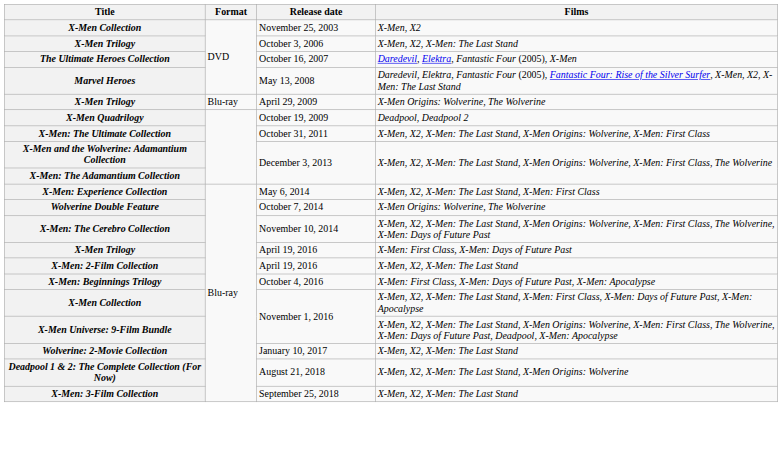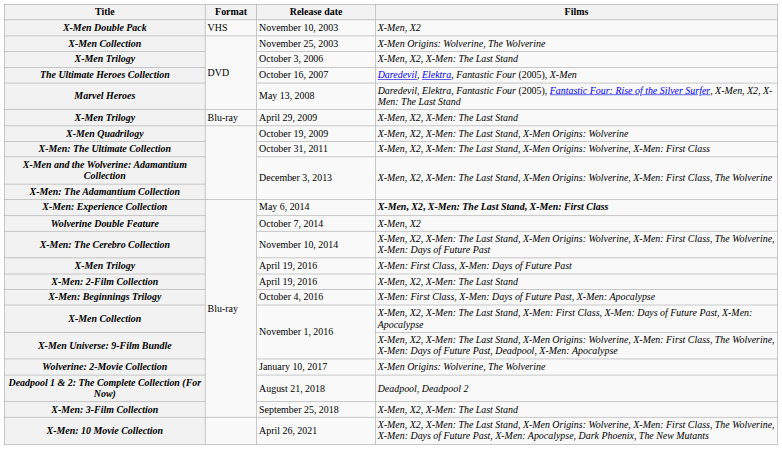 <table class="wikitable plainrowheaders">
 <tr>
 <th scope="col" style="width:26%;">Title</th>
 <th scope="col">Format</th>
 <th scope="col">Release date</th>
 <th scope="col" style="width:52%;">Films</th>
 </tr>
 <tr>
+<th scope="row"><em>X-Men Double Pack</em></th>
+<td>VHS</td>
+<td>November 10, 2003</td>
+<td><em>X-Men</em>, <em>X2</em></td>
+</tr>
+<tr>
 <th scope="row"><em>X-Men Collection</em></th>
 <td rowspan="4">DVD</td>
 <td>November 25, 2003</td>
-<td><em>X-Men</em>, <em>X2</em></td>
+<td><em>X-Men Origins: Wolverine</em>, <em>The Wolverine</em></td>
 </tr>
 <tr>
 <th scope="row"><em>X-Men Trilogy</em></th>
 <td>October 3, 2006</td>
 <td><em>X-Men</em>, <em>X2</em>, <em>X-Men: The Last Stand</em></td>
 </tr>
 <tr>
 <th scope="row"><em>The Ultimate Heroes Collection</em></th>
 <td>October 16, 2007</td>
 <td><em><a href='#'>Daredevil</a></em>, <em><a href='#'>Elektra</a></em>, <em>Fantastic Four</em> (2005), <em>X-Men</em></td>
 </tr>
 <tr>
 <th scope="row"><em>Marvel Heroes</em></th>
 <td>May 13, 2008</td>
 <td><em>Daredevil</em>, <em>Elektra</em>, <em>Fantastic Four</em> (2005), <em><a href='#'>Fantastic Four: Rise of the Silver Surfer</a></em>, <em>X-Men</em>, <em>X2</em>, <em>X-Men: The Last Stand</em></td>
 </tr>
 <tr>
 <th scope="row"><em>X-Men Trilogy</em></th>
 <td>Blu-ray</td>
 <td>April 29, 2009</td>
-<td><em>X-Men Origins: Wolverine</em>, <em>The Wolverine</em></td>
+<td><em>X-Men</em>, <em>X2</em>, <em>X-Men: The Last Stand</em></td>
 </tr>
 <tr>
 <th scope="row"><em>X-Men Quadrilogy</em></th>
 <td rowspan="4"></td>
 <td>October 19, 2009</td>
-<td><em>Deadpool</em>, <em>Deadpool 2</em></td>
+<td><em>X-Men</em>, <em>X2</em>, <em>X-Men: The Last Stand</em>, <em>X-Men Origins: Wolverine</em></td>
 </tr>
 <tr>
 <th scope="row"><em>X-Men: The Ultimate Collection</em></th>
 <td>October 31, 2011</td>
 <td><em>X-Men</em>, <em>X2</em>, <em>X-Men: The Last Stand</em>, <em>X-Men Origins: Wolverine</em>, <em>X-Men: First Class</em></td>
 </tr>
 <tr>
 <th scope="row"><em>X-Men and the Wolverine: Adamantium Collection</em></th>
 <td rowspan="2">December 3, 2013</td>
 <td rowspan="2"><em>X-Men</em>, <em>X2</em>, <em>X-Men: The Last Stand</em>, <em>X-Men Origins: Wolverine</em>, <em>X-Men: First Class</em>, <em>The Wolverine</em></td>
 </tr>
 <tr>
 <th scope="row"><em>X-Men: The Adamantium Collection</em></th>
 </tr>
 <tr>
 <th scope="row"><em>X-Men: Experience Collection</em></th>
 <td rowspan="11">Blu-ray</td>
 <td>May 6, 2014</td>
-<td><em>X-Men</em>, <em>X2</em>, <em>X-Men: The Last Stand</em>, <em>X-Men: First Class</em></td>
+<td><strong><em>X-Men</em>, <em>X2</em>, <em>X-Men: The Last Stand</em>, <em>X-Men: First Class</em></strong></td>
 </tr>
 <tr>
 <th scope="row"><em>Wolverine Double Feature</em></th>
 <td>October 7, 2014</td>
-<td><em>X-Men Origins: Wolverine</em>, <em>The Wolverine</em></td>
+<td><em>X-Men</em>, <em>X2</em></td>
 </tr>
 <tr>
 <th scope="row"><em>X-Men: The Cerebro Collection</em></th>
 <td>November 10, 2014</td>
 <td><em>X-Men</em>, <em>X2</em>, <em>X-Men: The Last Stand</em>, <em>X-Men Origins: Wolverine</em>, <em>X-Men: First Class</em>, <em>The Wolverine</em>, <em>X-Men: Days of Future Past</em></td>
 </tr>
 <tr>
 <th scope="row"><em>X-Men Trilogy</em></th>
 <td>April 19, 2016</td>
 <td><em>X-Men: First Class</em>, <em>X-Men: Days of Future Past</em></td>
 </tr>
 <tr>
 <th scope="row"><em>X-Men: 2-Film Collection</em></th>
 <td>April 19, 2016</td>
 <td><em>X-Men</em>, <em>X2</em>, <em>X-Men: The Last Stand</em></td>
 </tr>
 <tr>
 <th scope="row"><em>X-Men: Beginnings Trilogy</em></th>
 <td>October 4, 2016</td>
 <td><em>X-Men: First Class</em>, <em>X-Men: Days of Future Past</em>, <em>X-Men: Apocalypse</em></td>
 </tr>
 <tr>
 <th scope="row"><em>X-Men Collection</em></th>
 <td rowspan="2">November 1, 2016</td>
 <td><em>X-Men</em>, <em>X2</em>, <em>X-Men: The Last Stand</em>, <em>X-Men: First Class</em>, <em>X-Men: Days of Future Past</em>, <em>X-Men: Apocalypse</em></td>
 </tr>
 <tr>
 <th scope="row"><em>X-Men Universe: 9-Film Bundle</em></th>
 <td><em>X-Men</em>, <em>X2</em>, <em>X-Men: The Last Stand</em>, <em>X-Men Origins: Wolverine</em>, <em>X-Men: First Class</em>, <em>The Wolverine</em>, <em>X-Men: Days of Future Past</em>, <em>Deadpool</em>, <em>X-Men: Apocalypse</em></td>
 </tr>
 <tr>
 <th scope="row"><em>Wolverine: 2-Movie Collection</em></th>
 <td>January 10, 2017</td>
-<td><em>X-Men</em>, <em>X2</em>, <em>X-Men: The Last Stand</em></td>
+<td><em>X-Men Origins: Wolverine</em>, <em>The Wolverine</em></td>
 </tr>
 <tr>
 <th scope="row"><em>Deadpool 1 & 2: The Complete Collection (For Now)</em></th>
 <td>August 21, 2018</td>
-<td><em>X-Men</em>, <em>X2</em>, <em>X-Men: The Last Stand</em>, <em>X-Men Origins: Wolverine</em></td>
+<td><em>Deadpool</em>, <em>Deadpool 2</em></td>
 </tr>
 <tr>
 <th scope="row"><em>X-Men: 3-Film Collection</em></th>
 <td>September 25, 2018</td>
 <td><em>X-Men</em>, <em>X2</em>, <em>X-Men: The Last Stand</em></td>
 </tr>
+<tr>
+<th scope="row"><em>X-Men: 10 Movie Collection</em></th>
+<td></td>
+<td>April 26, 2021</td>
+<td><em>X-Men</em>, <em>X2</em>, <em>X-Men: The Last Stand</em>, <em>X-Men Origins: Wolverine</em>, <em>X-Men: First Class</em>, <em>The Wolverine</em>, <em>X-Men: Days of Future Past</em>, <em>X-Men: Apocalypse</em>, <em>Dark Phoenix</em>, <em>The New Mutants</em></td>
+</tr>
 </table>
